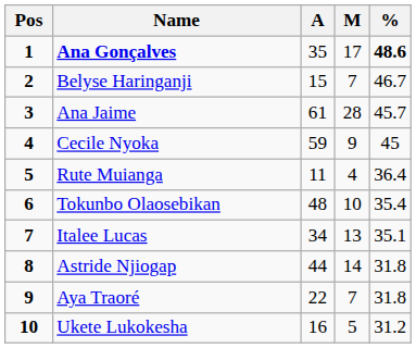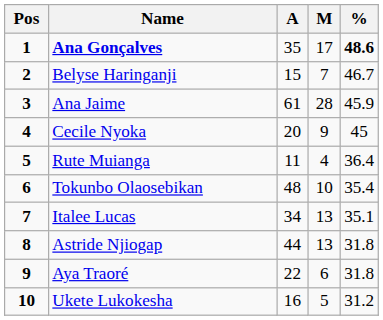 <table class="wikitable" style="text-align:center; font-size:90%;">
 <tr>
 <th width=30px>Pos</th>
 <th width=185px>Name</th>
 <th width=20px>A</th>
 <th width=20px>M</th>
 <th width=25px>%</th>
 </tr>
 <tr>
 <td><strong>1</strong></td>
 <td align=left> <strong><a href='#'>Ana Gonçalves</a></strong></td>
 <td align=center>35</td>
 <td align=center>17</td>
 <td align=center><strong>48.6</strong></td>
 </tr>
 <tr>
 <td><strong>2</strong></td>
 <td align=left> <a href='#'>Belyse Haringanji</a></td>
 <td align=center>15</td>
 <td align=center>7</td>
 <td align=center>46.7</td>
 </tr>
 <tr>
 <td><strong>3</strong></td>
 <td align=left> <a href='#'>Ana Jaime</a></td>
 <td align=center>61</td>
 <td align=center>28</td>
-<td align=center>45.7</td>
+<td align=center>45.9</td>
 </tr>
 <tr>
 <td><strong>4</strong></td>
 <td align=left> <a href='#'>Cecile Nyoka</a></td>
-<td align=center>59</td>
+<td align=center>20</td>
 <td align=center>9</td>
 <td align=center>45</td>
 </tr>
 <tr>
 <td><strong>5</strong></td>
 <td align=left> <a href='#'>Rute Muianga</a></td>
 <td align=center>11</td>
 <td align=center>4</td>
 <td align=center>36.4</td>
 </tr>
 <tr>
 <td><strong>6</strong></td>
 <td align=left> <a href='#'>Tokunbo Olaosebikan</a></td>
 <td align=center>48</td>
 <td align=center>10</td>
 <td align=center>35.4</td>
 </tr>
 <tr>
 <td><strong>7</strong></td>
 <td align=left> <a href='#'>Italee Lucas</a></td>
 <td align=center>34</td>
 <td align=center>13</td>
 <td align=center>35.1</td>
 </tr>
 <tr>
 <td><strong>8</strong></td>
 <td align=left> <a href='#'>Astride Njiogap</a></td>
 <td align=center>44</td>
-<td align=center>14</td>
+<td align=center>13</td>
 <td align=center>31.8</td>
 </tr>
 <tr>
 <td><strong>9</strong></td>
 <td align=left> <a href='#'>Aya Traoré</a></td>
 <td align=center>22</td>
-<td align=center>7</td>
+<td align=center>6</td>
 <td align=center>31.8</td>
 </tr>
 <tr>
 <td><strong>10</strong></td>
 <td align=left> <a href='#'>Ukete Lukokesha</a></td>
 <td align=center>16</td>
 <td align=center>5</td>
 <td align=center>31.2</td>
 </tr>
 </table>
